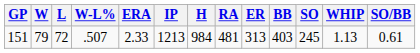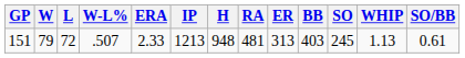 <table class="wikitable">
 <tr>
 <th><a href='#'>GP</a></th>
 <th><a href='#'>W</a></th>
 <th><a href='#'>L</a></th>
 <th><a href='#'>W-L%</a></th>
 <th><a href='#'>ERA</a></th>
 <th><a href='#'>IP</a></th>
 <th><a href='#'>H</a></th>
 <th><a href='#'>RA</a></th>
 <th><a href='#'>ER</a></th>
 <th><a href='#'>BB</a></th>
 <th><a href='#'>SO</a></th>
 <th><a href='#'>WHIP</a></th>
 <th><a href='#'>SO/BB</a></th>
 </tr>
 <tr align=center>
 <td>151</td>
 <td>79</td>
 <td>72</td>
 <td>.507</td>
 <td>2.33</td>
 <td>1213</td>
-<td>984</td>
+<td>948</td>
 <td>481</td>
 <td>313</td>
 <td>403</td>
 <td>245</td>
 <td>1.13</td>
 <td>0.61</td>
 </tr>
 </table>
